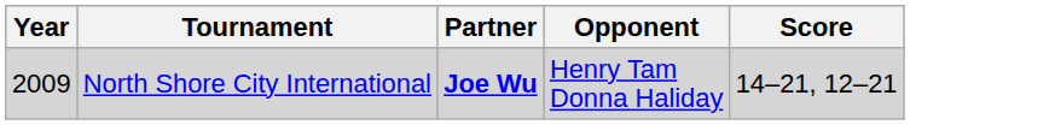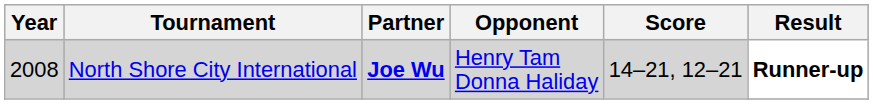 <table class="sortable wikitable" style="font-size: 90%;">
 <tr>
 <th>Year</th>
 <th>Tournament</th>
 <th>Partner</th>
 <th>Opponent</th>
 <th>Score</th>
+<th>Result</th>
 </tr>
 <tr style="background:#D5D5D5">
-<td align="center">2009</td>
+<td align="center">2008</td>
 <td align="left"><a href='#'>North Shore City International</a></td>
 <td align="left"><strong> <a href='#'>Joe Wu</a></strong></td>
 <td align="left"> <a href='#'>Henry Tam</a> <br>  <a href='#'>Donna Haliday</a></td>
 <td align="left">14–21, 12–21</td>
+<td style="text-align:left; background:white"> <strong>Runner-up</strong></td>
 </tr>
 </table>
